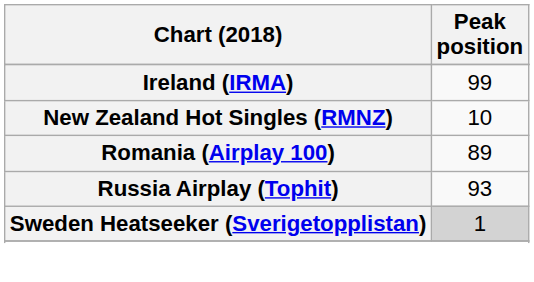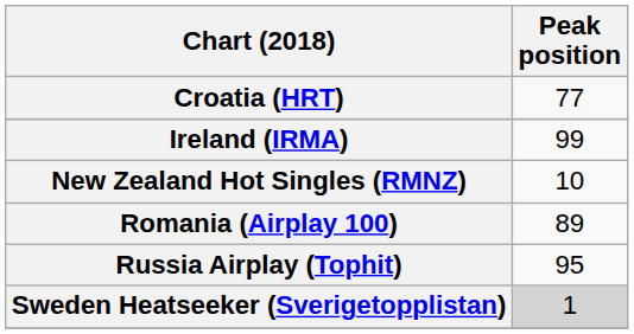 <table class="wikitable plainrowheaders sortable" style="text-align:center">
 <tr>
 <th scope="col">Chart (2018)</th>
 <th scope="col">Peak<br> position</th>
+</tr>
+<tr>
+<th scope="row">Croatia (<a href='#'>HRT</a>)</th>
+<td>77</td>
 </tr>
 <tr>
 </tr>
 <tr>
 </tr>
 <tr>
 <th scope="row">Ireland (<a href='#'>IRMA</a>)</th>
 <td>99</td>
 </tr>
 <tr>
 <th scope="row">New Zealand Hot Singles (<a href='#'>RMNZ</a>)</th>
 <td>10</td>
 </tr>
 <tr>
 <th scope="row">Romania (<a href='#'>Airplay 100</a>)</th>
 <td>89</td>
 </tr>
 <tr>
 <th scope="row">Russia Airplay (<a href='#'>Tophit</a>)</th>
-<td>93</td>
+<td>95</td>
 </tr>
 <tr>
 <th scope="row">Sweden Heatseeker (<a href='#'>Sverigetopplistan</a>)</th>
 <td style="background: lightgrey;">1</td>
 </tr>
 <tr>
 </tr>
 <tr>
 </tr>
 </table>
